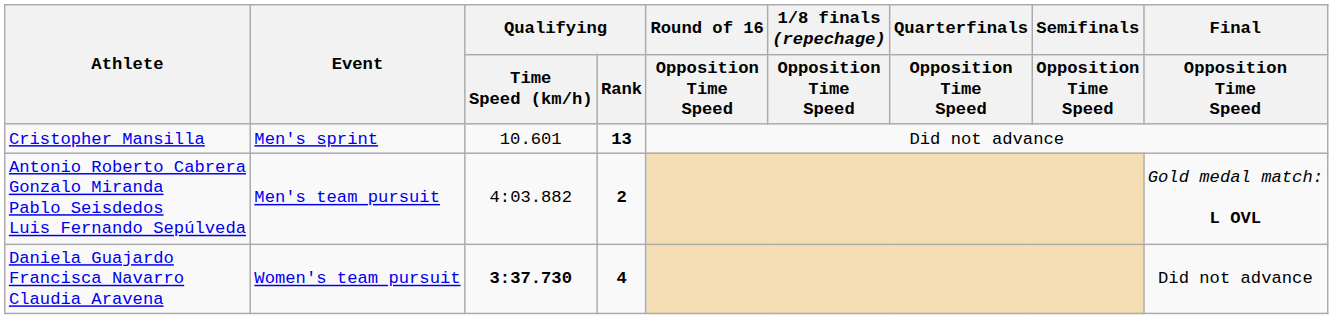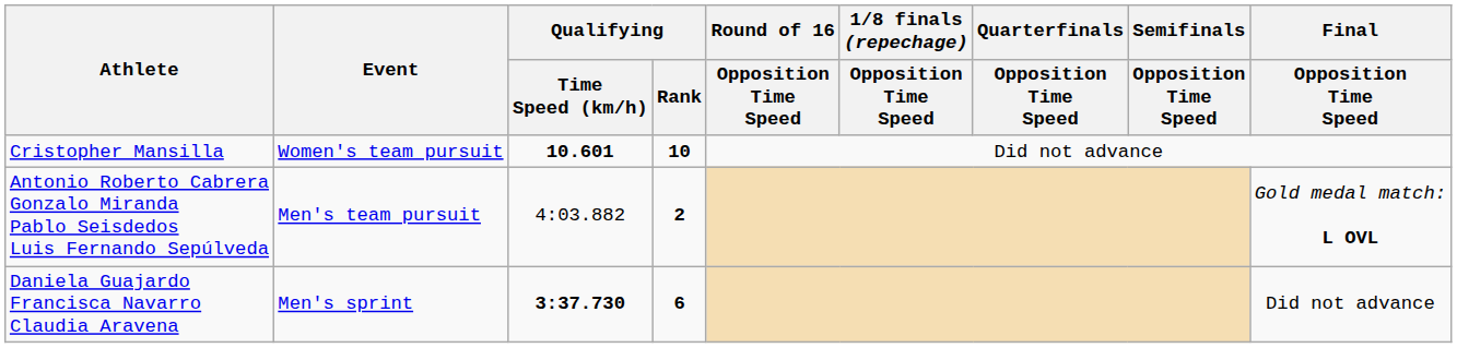 <table class="wikitable" border="1" style="font-size:90%">
 <tr>
 <th rowspan=2>Athlete</th>
 <th rowspan=2>Event</th>
 <th colspan=2>Qualifying</th>
 <th>Round of 16</th>
 <th>1/8 finals<br><em>(repechage)</em></th>
 <th>Quarterfinals</th>
 <th>Semifinals</th>
 <th>Final</th>
 </tr>
 <tr>
 <th>Time<br>Speed (km/h)</th>
 <th>Rank</th>
 <th>Opposition<br>Time<br>Speed</th>
 <th>Opposition<br>Time<br>Speed</th>
 <th>Opposition<br>Time<br>Speed</th>
 <th>Opposition<br>Time<br>Speed</th>
 <th>Opposition<br>Time<br>Speed</th>
 </tr>
 <tr>
 <td><a href='#'>Cristopher Mansilla</a></td>
-<td><a href='#'>Men's sprint</a></td>
-<td align=center>10.601</td>
-<td align=center><strong>13</strong></td>
+<td><a href='#'>Women's team pursuit</a></td>
+<td align=center><strong>10.601</strong></td>
+<td align=center><strong>10</strong></td>
 <td align="center" colspan="7">Did not advance</td>
 </tr>
 <tr>
 <td><a href='#'>Antonio Roberto Cabrera</a><br><a href='#'>Gonzalo Miranda</a><br><a href='#'>Pablo Seisdedos</a><br><a href='#'>Luis Fernando Sepúlveda</a></td>
 <td><a href='#'>Men's team pursuit</a></td>
 <td align=center>4:03.882</td>
 <td align=center><strong>2</strong></td>
 <td colspan=4 bgcolor=wheat></td>
 <td align=center><em>Gold medal match:</em><br><br><strong>L</strong> <strong>OVL</strong><br></td>
 </tr>
 <tr>
 <td><a href='#'>Daniela Guajardo</a><br><a href='#'>Francisca Navarro</a><br><a href='#'>Claudia Aravena</a></td>
-<td><a href='#'>Women's team pursuit</a></td>
+<td><a href='#'>Men's sprint</a></td>
 <td align=center><strong>3:37.730</strong></td>
-<td align=center><strong>4</strong></td>
+<td align=center><strong>6</strong></td>
 <td colspan=4 bgcolor=wheat></td>
 <td align="center" colspan="7">Did not advance</td>
 </tr>
 </table>
